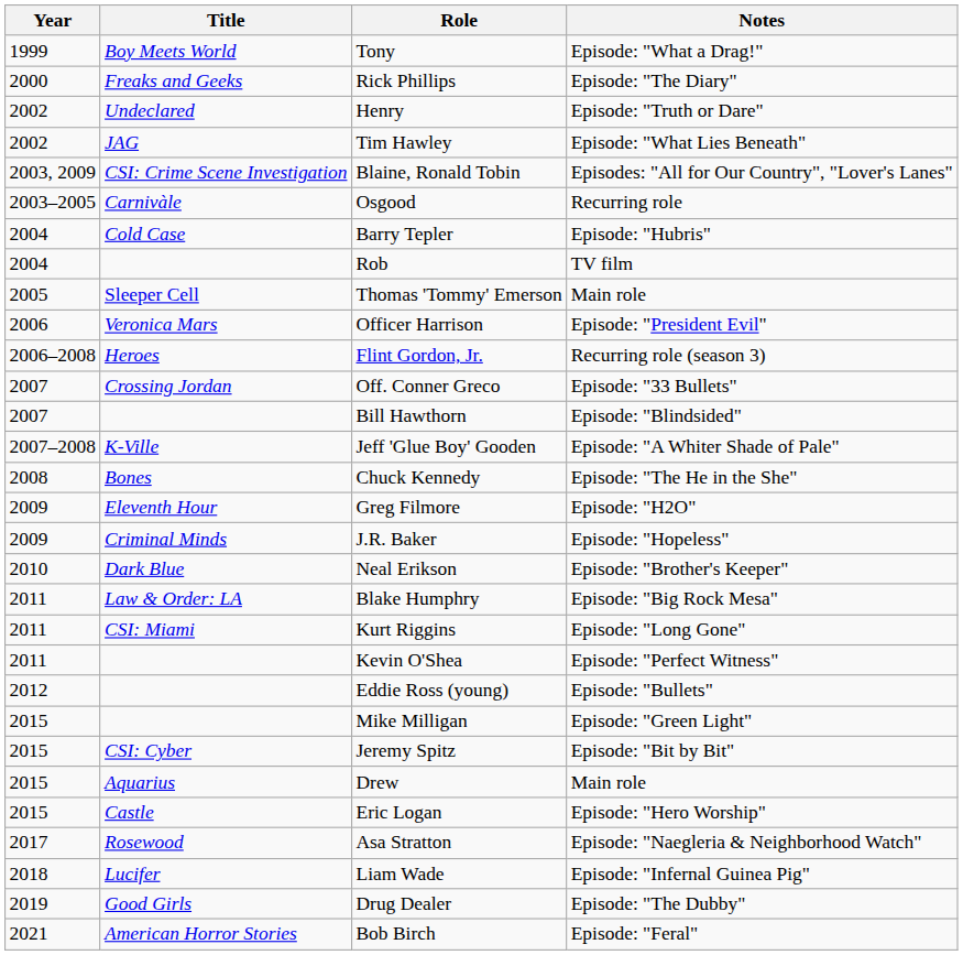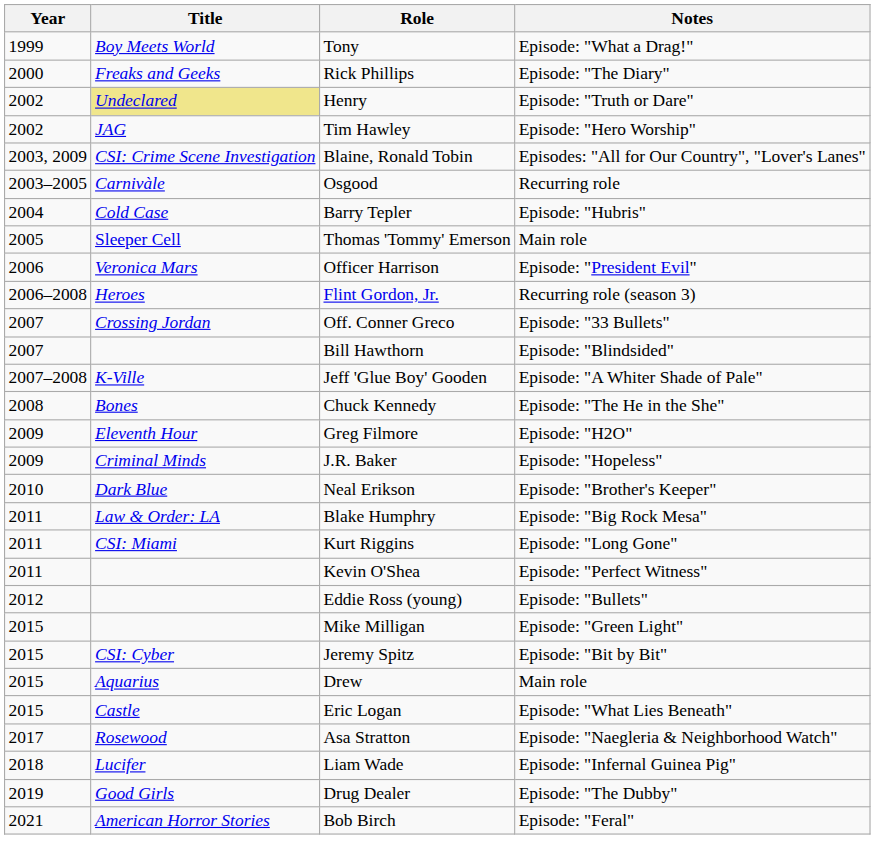 <table class="wikitable sortable">
 <tr>
 <th>Year</th>
 <th>Title</th>
 <th>Role</th>
 <th class="unsortable">Notes</th>
 </tr>
 <tr>
 <td>1999</td>
 <td><em><a href='#'>Boy Meets World</a></em></td>
 <td>Tony</td>
 <td>Episode: "What a Drag!"</td>
 </tr>
 <tr>
 <td>2000</td>
 <td><em><a href='#'>Freaks and Geeks</a></em></td>
 <td>Rick Phillips</td>
 <td>Episode: "The Diary"</td>
 </tr>
 <tr>
 <td>2002</td>
-<td><em><a href='#'>Undeclared</a></em></td>
+<td style="background: khaki;"><em><a href='#'>Undeclared</a></em></td>
 <td>Henry</td>
 <td>Episode: "Truth or Dare"</td>
 </tr>
 <tr>
 <td>2002</td>
 <td><em><a href='#'>JAG</a></em></td>
 <td>Tim Hawley</td>
-<td>Episode: "What Lies Beneath"</td>
+<td>Episode: "Hero Worship"</td>
 </tr>
 <tr>
 <td>2003, 2009</td>
 <td><em><a href='#'>CSI: Crime Scene Investigation</a></em></td>
 <td>Blaine, Ronald Tobin</td>
 <td>Episodes: "All for Our Country", "Lover's Lanes"</td>
 </tr>
 <tr>
 <td>2003–2005</td>
 <td><em><a href='#'>Carnivàle</a></em></td>
 <td>Osgood</td>
 <td>Recurring role</td>
 </tr>
 <tr>
 <td>2004</td>
 <td><em><a href='#'>Cold Case</a></em></td>
 <td>Barry Tepler</td>
 <td>Episode: "Hubris"</td>
-</tr>
-<tr>
-<td>2004</td>
-<td><em></em></td>
-<td>Rob</td>
-<td>TV film</td>
 </tr>
 <tr>
 <td>2005</td>
 <td><a href='#'>Sleeper Cell</a></td>
 <td>Thomas 'Tommy' Emerson</td>
 <td>Main role</td>
 </tr>
 <tr>
 <td>2006</td>
 <td><em><a href='#'>Veronica Mars</a></em></td>
 <td>Officer Harrison</td>
 <td>Episode: "<a href='#'>President Evil</a>"</td>
 </tr>
 <tr>
 <td>2006–2008</td>
 <td><em><a href='#'>Heroes</a></em></td>
 <td><a href='#'>Flint Gordon, Jr.</a></td>
 <td>Recurring role (season 3)</td>
 </tr>
 <tr>
 <td>2007</td>
 <td><em><a href='#'>Crossing Jordan</a></em></td>
 <td>Off. Conner Greco</td>
 <td>Episode: "33 Bullets"</td>
 </tr>
 <tr>
 <td>2007</td>
 <td><em></em></td>
 <td>Bill Hawthorn</td>
 <td>Episode: "Blindsided"</td>
 </tr>
 <tr>
 <td>2007–2008</td>
 <td><em><a href='#'>K-Ville</a></em></td>
 <td>Jeff 'Glue Boy' Gooden</td>
 <td>Episode: "A Whiter Shade of Pale"</td>
 </tr>
 <tr>
 <td>2008</td>
 <td><em><a href='#'>Bones</a></em></td>
 <td>Chuck Kennedy</td>
 <td>Episode: "The He in the She"</td>
 </tr>
 <tr>
 <td>2009</td>
 <td><em><a href='#'>Eleventh Hour</a></em></td>
 <td>Greg Filmore</td>
 <td>Episode: "H2O"</td>
 </tr>
 <tr>
 <td>2009</td>
 <td><em><a href='#'>Criminal Minds</a></em></td>
 <td>J.R. Baker</td>
 <td>Episode: "Hopeless"</td>
 </tr>
 <tr>
 <td>2010</td>
 <td><em><a href='#'>Dark Blue</a></em></td>
 <td>Neal Erikson</td>
 <td>Episode: "Brother's Keeper"</td>
 </tr>
 <tr>
 <td>2011</td>
 <td><em><a href='#'>Law & Order: LA</a></em></td>
 <td>Blake Humphry</td>
 <td>Episode: "Big Rock Mesa"</td>
 </tr>
 <tr>
 <td>2011</td>
 <td><em><a href='#'>CSI: Miami</a></em></td>
 <td>Kurt Riggins</td>
 <td>Episode: "Long Gone"</td>
 </tr>
 <tr>
 <td>2011</td>
 <td><em></em></td>
 <td>Kevin O'Shea</td>
 <td>Episode: "Perfect Witness"</td>
 </tr>
 <tr>
 <td>2012</td>
 <td><em></em></td>
 <td>Eddie Ross (young)</td>
 <td>Episode: "Bullets"</td>
 </tr>
 <tr>
 <td>2015</td>
 <td><em></em></td>
 <td>Mike Milligan</td>
 <td>Episode: "Green Light"</td>
 </tr>
 <tr>
 <td>2015</td>
 <td><em><a href='#'>CSI: Cyber</a></em></td>
 <td>Jeremy Spitz</td>
 <td>Episode: "Bit by Bit"</td>
 </tr>
 <tr>
 <td>2015</td>
 <td><em><a href='#'>Aquarius</a></em></td>
 <td>Drew</td>
 <td>Main role</td>
 </tr>
 <tr>
 <td>2015</td>
 <td><em><a href='#'>Castle</a></em></td>
 <td>Eric Logan</td>
-<td>Episode: "Hero Worship"</td>
+<td>Episode: "What Lies Beneath"</td>
 </tr>
 <tr>
 <td>2017</td>
 <td><em><a href='#'>Rosewood</a></em></td>
 <td>Asa Stratton</td>
 <td>Episode: "Naegleria & Neighborhood Watch"</td>
 </tr>
 <tr>
 <td>2018</td>
 <td><em><a href='#'>Lucifer</a></em></td>
 <td>Liam Wade</td>
 <td>Episode: "Infernal Guinea Pig"</td>
 </tr>
 <tr>
 <td>2019</td>
 <td><em><a href='#'>Good Girls</a></em></td>
 <td>Drug Dealer</td>
 <td>Episode: "The Dubby"</td>
 </tr>
 <tr>
 <td>2021</td>
 <td><em><a href='#'>American Horror Stories</a></em></td>
 <td>Bob Birch</td>
 <td>Episode: "Feral"</td>
 </tr>
 </table>
